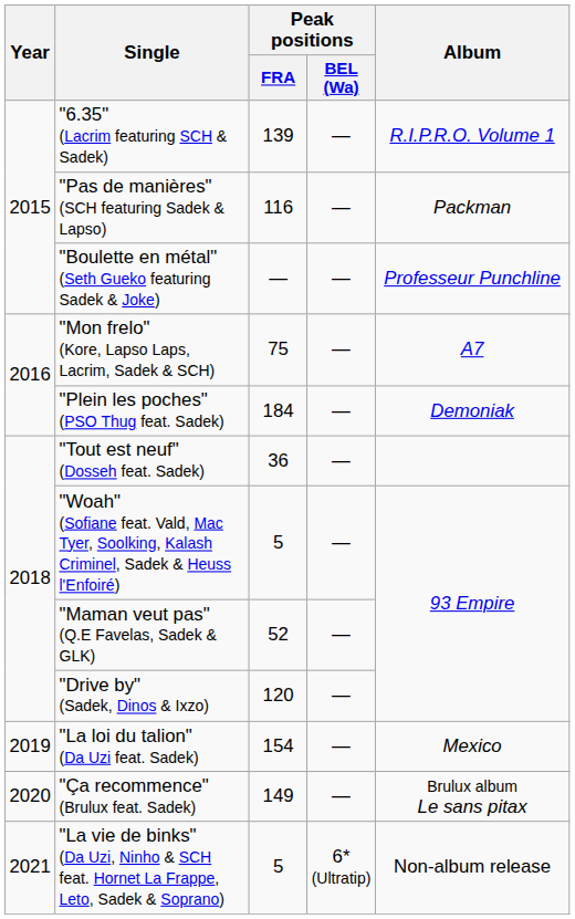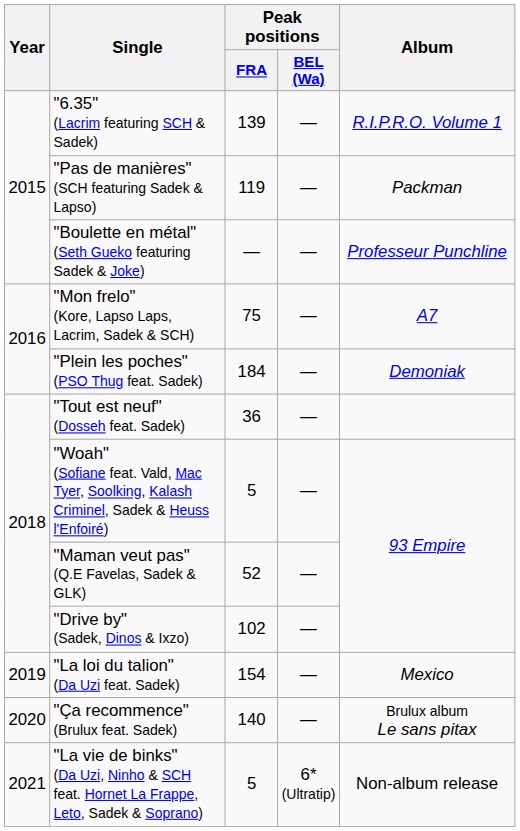 <table class="wikitable">
 <tr>
 <th align="center" rowspan="2" width="10">Year</th>
 <th align="center" rowspan="2" width="160">Single</th>
 <th align="center" colspan="2" width="20">Peak positions</th>
 <th align="center" rowspan="2" width="160">Album</th>
 </tr>
 <tr>
 <th scope="col" style="width:3em;font-size:90%;"><a href='#'>FRA</a><br></th>
 <th scope="col" style="width:3em;font-size:90%;"><a href='#'>BEL <br>(Wa)</a><br></th>
 </tr>
 <tr>
 <td style="text-align:center;" rowspan=3>2015</td>
 <td>"6.35"<br><small>(<a href='#'>Lacrim</a> featuring <a href='#'>SCH</a> & Sadek)</small></td>
 <td style="text-align:center;">139</td>
 <td style="text-align:center;">—</td>
 <td style="text-align:center;"><em><a href='#'>R.I.P.R.O. Volume 1</a></em></td>
 </tr>
 <tr>
 <td>"Pas de manières"<br><small>(SCH featuring Sadek & Lapso)</small></td>
-<td style="text-align:center;">116</td>
+<td style="text-align:center;">119</td>
 <td style="text-align:center;">—</td>
 <td style="text-align:center;"><em>Packman</em></td>
 </tr>
 <tr>
 <td>"Boulette en métal"<br><small>(<a href='#'>Seth Gueko</a> featuring Sadek & <a href='#'>Joke</a>)</small></td>
 <td style="text-align:center;">—</td>
 <td style="text-align:center;">—</td>
 <td style="text-align:center;"><em><a href='#'>Professeur Punchline</a></em></td>
 </tr>
 <tr>
 <td style="text-align:center;" rowspan=2>2016</td>
 <td>"Mon frelo"<br><small>(Kore, Lapso Laps, Lacrim, Sadek & SCH)</small></td>
 <td style="text-align:center;">75</td>
 <td style="text-align:center;">—</td>
 <td style="text-align:center;"><em><a href='#'>A7</a></em></td>
 </tr>
 <tr>
 <td>"Plein les poches"<br><small>(<a href='#'>PSO Thug</a> feat. Sadek)</small></td>
 <td style="text-align:center;">184</td>
 <td style="text-align:center;">—</td>
 <td style="text-align:center;"><em><a href='#'>Demoniak</a></em></td>
 </tr>
 <tr>
 <td style="text-align:center;" rowspan=4>2018</td>
 <td>"Tout est neuf" <br><small>(<a href='#'>Dosseh</a> feat. Sadek)</small></td>
 <td style="text-align:center;">36</td>
 <td style="text-align:center;">—</td>
 <td style="text-align:center;"></td>
 </tr>
 <tr>
 <td>"Woah" <br><small>(<a href='#'>Sofiane</a> feat. Vald, <a href='#'>Mac Tyer</a>, <a href='#'>Soolking</a>, <a href='#'>Kalash Criminel</a>, Sadek & <a href='#'>Heuss l'Enfoiré</a>)</small></td>
 <td style="text-align:center;">5</td>
 <td style="text-align:center;">—</td>
 <td style="text-align:center;" rowspan=3><em><a href='#'>93 Empire</a></em></td>
 </tr>
 <tr>
 <td>"Maman veut pas" <br><small>(Q.E Favelas, Sadek & GLK)</small></td>
 <td style="text-align:center;">52</td>
 <td style="text-align:center;">—</td>
 </tr>
 <tr>
 <td>"Drive by" <br><small>(Sadek, <a href='#'>Dinos</a> & Ixzo)</small></td>
-<td style="text-align:center;">120</td>
+<td style="text-align:center;">102</td>
 <td style="text-align:center;">—</td>
 </tr>
 <tr>
 <td style="text-align:center;">2019</td>
 <td>"La loi du talion" <br><small>(<a href='#'>Da Uzi</a> feat. Sadek)</small></td>
 <td style="text-align:center;">154</td>
 <td style="text-align:center;">—</td>
 <td style="text-align:center;"><em>Mexico</em></td>
 </tr>
 <tr>
 <td style="text-align:center;">2020</td>
 <td>"Ça recommence"<br><small>(Brulux feat. Sadek)</small></td>
-<td style="text-align:center;">149</td>
+<td style="text-align:center;">140</td>
 <td style="text-align:center;">—</td>
 <td style="text-align:center;"><small>Brulux album</small><br> <em>Le sans pitax</em></td>
 </tr>
 <tr>
 <td style="text-align:center;">2021</td>
 <td>"La vie de binks"<br><small>(<a href='#'>Da Uzi</a>, <a href='#'>Ninho</a> & <a href='#'>SCH</a> feat. <a href='#'>Hornet La Frappe</a>, <a href='#'>Leto</a>, Sadek & <a href='#'>Soprano</a>)</small></td>
 <td style="text-align:center;">5</td>
 <td style="text-align:center;">6*<br><small>(Ultratip)</small></td>
 <td style="text-align:center;">Non-album release</td>
 </tr>
 </table>
